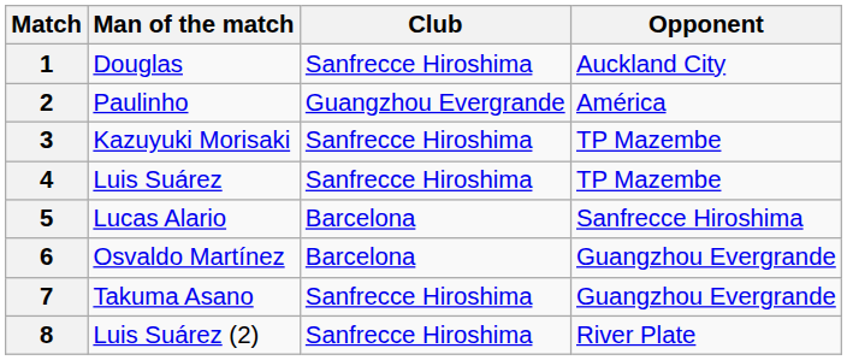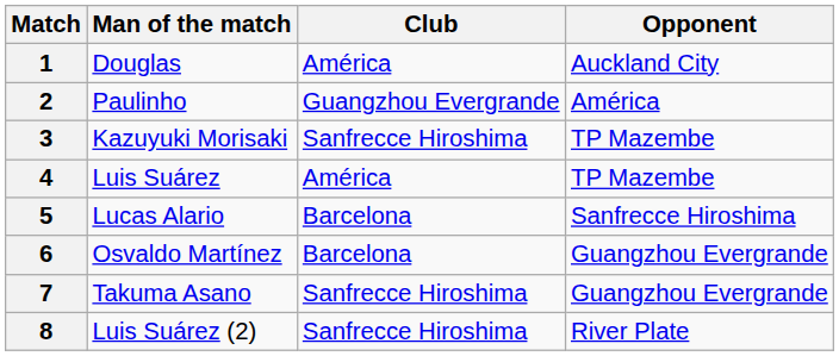 <table class="wikitable sortable">
 <tr>
 <th>Match</th>
 <th>Man of the match</th>
 <th>Club</th>
 <th>Opponent</th>
 </tr>
 <tr>
 <th>1</th>
 <td> <a href='#'>Douglas</a></td>
-<td> <a href='#'>Sanfrecce Hiroshima</a></td>
+<td> <a href='#'>América</a></td>
 <td> <a href='#'>Auckland City</a></td>
 </tr>
 <tr>
 <th>2</th>
 <td> <a href='#'>Paulinho</a></td>
 <td> <a href='#'>Guangzhou Evergrande</a></td>
 <td> <a href='#'>América</a></td>
 </tr>
 <tr>
 <th>3</th>
 <td> <a href='#'>Kazuyuki Morisaki</a></td>
 <td> <a href='#'>Sanfrecce Hiroshima</a></td>
 <td> <a href='#'>TP Mazembe</a></td>
 </tr>
 <tr>
 <th>4</th>
 <td> <a href='#'>Luis Suárez</a></td>
-<td> <a href='#'>Sanfrecce Hiroshima</a></td>
+<td> <a href='#'>América</a></td>
 <td> <a href='#'>TP Mazembe</a></td>
 </tr>
 <tr>
 <th>5</th>
 <td> <a href='#'>Lucas Alario</a></td>
 <td> <a href='#'>Barcelona</a></td>
 <td> <a href='#'>Sanfrecce Hiroshima</a></td>
 </tr>
 <tr>
 <th>6</th>
 <td> <a href='#'>Osvaldo Martínez</a></td>
 <td> <a href='#'>Barcelona</a></td>
 <td> <a href='#'>Guangzhou Evergrande</a></td>
 </tr>
 <tr>
 <th>7</th>
 <td> <a href='#'>Takuma Asano</a></td>
 <td> <a href='#'>Sanfrecce Hiroshima</a></td>
 <td> <a href='#'>Guangzhou Evergrande</a></td>
 </tr>
 <tr>
 <th>8</th>
 <td> <a href='#'>Luis Suárez</a> (2)</td>
 <td> <a href='#'>Sanfrecce Hiroshima</a></td>
 <td> <a href='#'>River Plate</a></td>
 </tr>
 </table>
